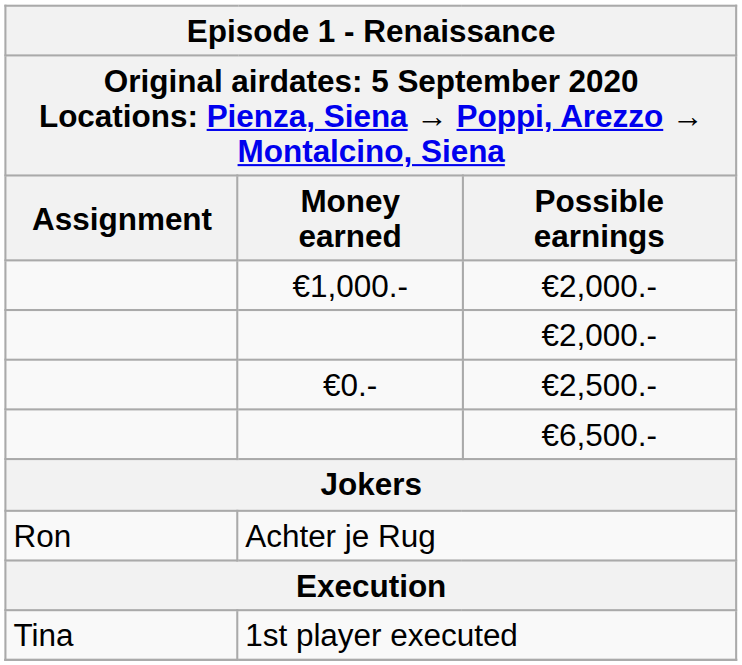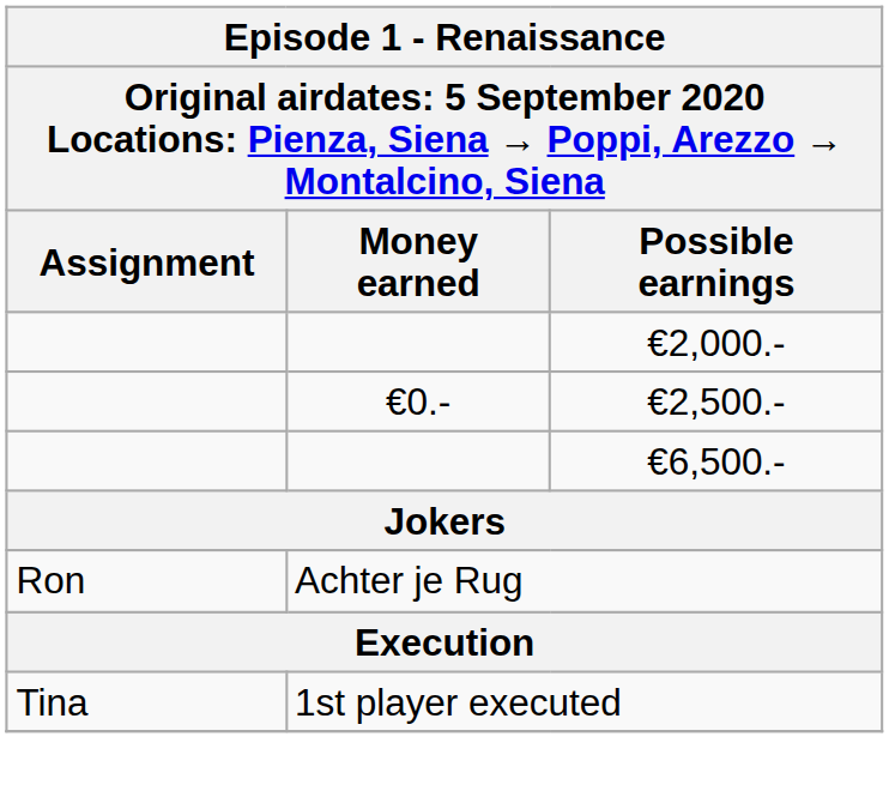 <table class="wikitable" align="right" style="font-size: 95%; margin: 10px; width:40%">
 <tr>
 <th colspan=3>Episode 1 - Renaissance</th>
 </tr>
 <tr>
 <th colspan=3>Original airdates: 5 September 2020<br>Locations: <a href='#'>Pienza, Siena</a> → <a href='#'>Poppi, Arezzo</a> → <a href='#'>Montalcino, Siena</a></th>
 </tr>
 <tr>
 <th>Assignment</th>
 <th>Money earned</th>
 <th>Possible earnings</th>
-</tr>
-<tr>
-<td></td>
-<td align="center">€1,000.-</td>
-<td align="center">€2,000.-</td>
 </tr>
 <tr>
 <td></td>
 <td align="center"></td>
 <td align="center">€2,000.-</td>
 </tr>
 <tr>
 <td></td>
 <td align="center">€0.-</td>
 <td align="center">€2,500.-</td>
 </tr>
 <tr>
 <td><strong></strong></td>
 <td align="center"><strong></strong></td>
 <td align="center">€6,500.-</td>
 </tr>
 <tr>
 <th colspan=3>Jokers</th>
 </tr>
 <tr>
 <td>Ron</td>
 <td colspan=2>Achter je Rug</td>
 </tr>
 <tr>
 <th colspan=3>Execution</th>
 </tr>
 <tr>
 <td>Tina</td>
 <td colspan=2>1st player executed</td>
 </tr>
 <tr>
 </tr>
 </table>
